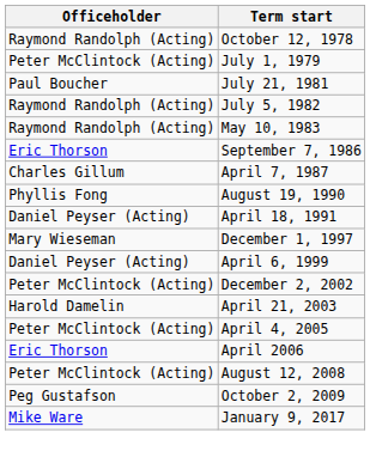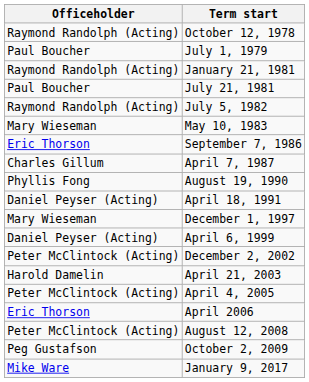 <table class="wikitable sortable">
 <tr style="vertical-align:bottom;">
 <th>Officeholder</th>
 <th>Term start</th>
 </tr>
 <tr>
 <td>Raymond Randolph (Acting)</td>
 <td>October 12, 1978</td>
 </tr>
 <tr>
-<td>Peter McClintock (Acting)</td>
+<td>Paul Boucher</td>
 <td>July 1, 1979</td>
+</tr>
+<tr>
+<td>Raymond Randolph (Acting)</td>
+<td>January 21, 1981</td>
 </tr>
 <tr>
 <td>Paul Boucher</td>
 <td>July 21, 1981</td>
 </tr>
 <tr>
 <td>Raymond Randolph (Acting)</td>
 <td>July 5, 1982</td>
 </tr>
 <tr>
-<td>Raymond Randolph (Acting)</td>
+<td>Mary Wieseman</td>
 <td>May 10, 1983</td>
 </tr>
 <tr>
 <td><a href='#'>Eric Thorson</a></td>
 <td>September 7, 1986</td>
 </tr>
 <tr>
 <td>Charles Gillum</td>
 <td>April 7, 1987</td>
 </tr>
 <tr>
 <td>Phyllis Fong</td>
 <td>August 19, 1990</td>
 </tr>
 <tr>
 <td>Daniel Peyser (Acting)</td>
 <td>April 18, 1991</td>
 </tr>
 <tr>
 <td>Mary Wieseman</td>
 <td>December 1, 1997</td>
 </tr>
 <tr>
 <td>Daniel Peyser (Acting)</td>
 <td>April 6, 1999</td>
 </tr>
 <tr>
 <td>Peter McClintock (Acting)</td>
 <td>December 2, 2002</td>
 </tr>
 <tr>
 <td>Harold Damelin</td>
 <td>April 21, 2003</td>
 </tr>
 <tr>
 <td>Peter McClintock (Acting)</td>
 <td>April 4, 2005</td>
 </tr>
 <tr>
 <td><a href='#'>Eric Thorson</a></td>
 <td>April 2006</td>
 </tr>
 <tr>
 <td>Peter McClintock (Acting)</td>
 <td>August 12, 2008</td>
 </tr>
 <tr>
 <td>Peg Gustafson</td>
 <td>October 2, 2009</td>
 </tr>
 <tr>
 <td><a href='#'>Mike Ware</a></td>
 <td>January 9, 2017<br></td>
 </tr>
 </table>
